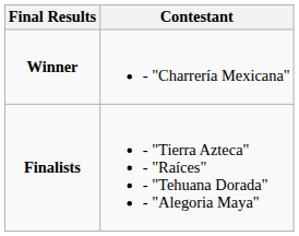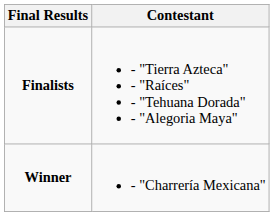 <table class="wikitable">
 <tr>
 <th>Final Results</th>
 <th>Contestant</th>
 </tr>
 <tr>
+<td align="center"><strong>Finalists</strong></td>
+<td><br><ul><li><strong></strong> - "Tierra Azteca"</li><li><strong></strong> - "Raíces"</li><li><strong></strong> - "Tehuana Dorada"</li><li><strong></strong> - "Alegoria Maya"</li></ul></td>
+</tr>
+<tr>
 <td align="center"><strong>Winner</strong></td>
 <td><br><ul><li><strong></strong> - "Charrería Mexicana"</li></ul></td>
 </tr>
-<tr>
-<td align="center"><strong>Finalists</strong></td>
-<td><br><ul><li><strong></strong> - "Tierra Azteca"</li><li><strong></strong> - "Raíces"</li><li><strong></strong> - "Tehuana Dorada"</li><li><strong></strong> - "Alegoria Maya"</li></ul></td>
-</tr>
 </table>
